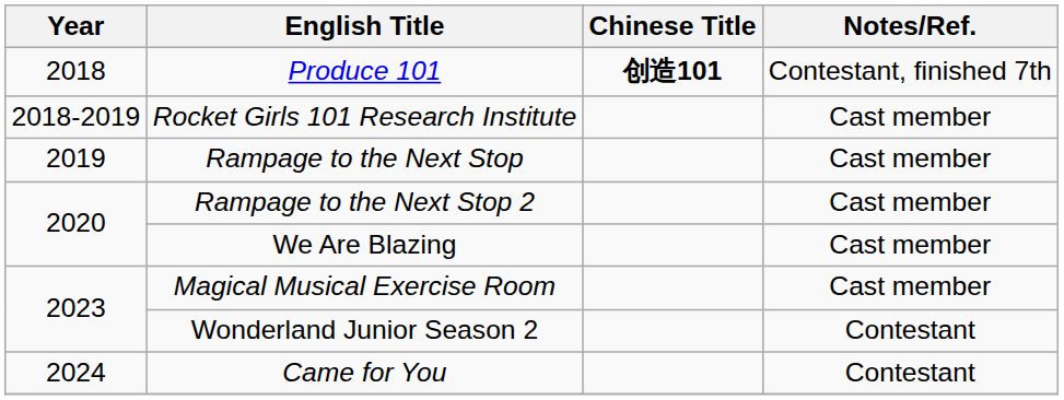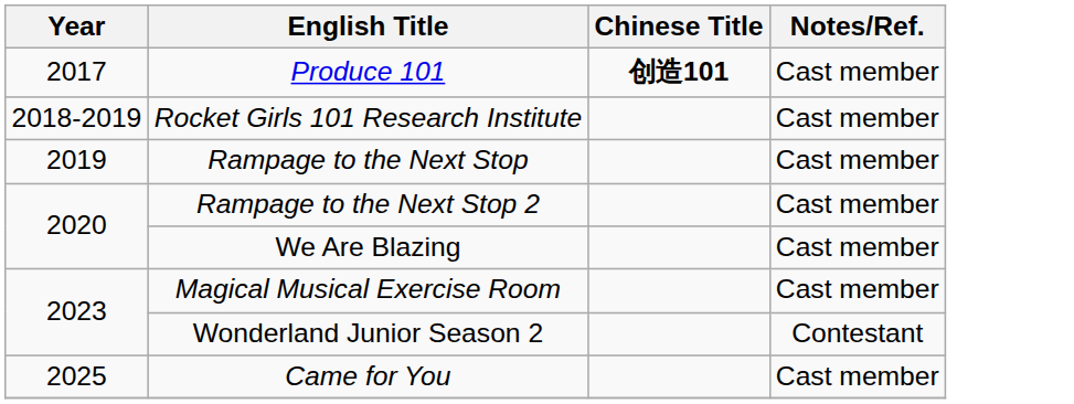 <table class="wikitable" style="text-align:center;">
 <tr>
 <th>Year</th>
 <th>English Title</th>
 <th>Chinese Title</th>
 <th>Notes/Ref.</th>
 </tr>
 <tr>
-<td>2018</td>
+<td>2017</td>
 <td><em><a href='#'>Produce 101</a></em></td>
 <td><strong>创造101</strong></td>
-<td>Contestant, finished 7th</td>
+<td>Cast member</td>
 </tr>
 <tr>
 <td>2018-2019</td>
 <td><em>Rocket Girls 101 Research Institute</em></td>
 <td></td>
 <td>Cast member</td>
 </tr>
 <tr>
 <td>2019</td>
 <td><em>Rampage to the Next Stop</em></td>
 <td></td>
 <td>Cast member</td>
 </tr>
 <tr>
 <td rowspan="2">2020</td>
 <td><em>Rampage to the Next Stop 2</em></td>
 <td></td>
 <td>Cast member</td>
 </tr>
 <tr>
 <td>We Are Blazing</td>
 <td></td>
 <td>Cast member</td>
 </tr>
 <tr>
 <td rowspan="2">2023</td>
 <td><em>Magical Musical Exercise Room </em></td>
 <td></td>
 <td>Cast member</td>
 </tr>
 <tr>
 <td>Wonderland Junior Season 2</td>
 <td></td>
 <td>Contestant</td>
 </tr>
 <tr>
-<td>2024</td>
+<td>2025</td>
 <td><em>Came for You</em></td>
 <td></td>
-<td>Contestant</td>
+<td>Cast member</td>
 </tr>
 <tr>
 </tr>
 </table>
